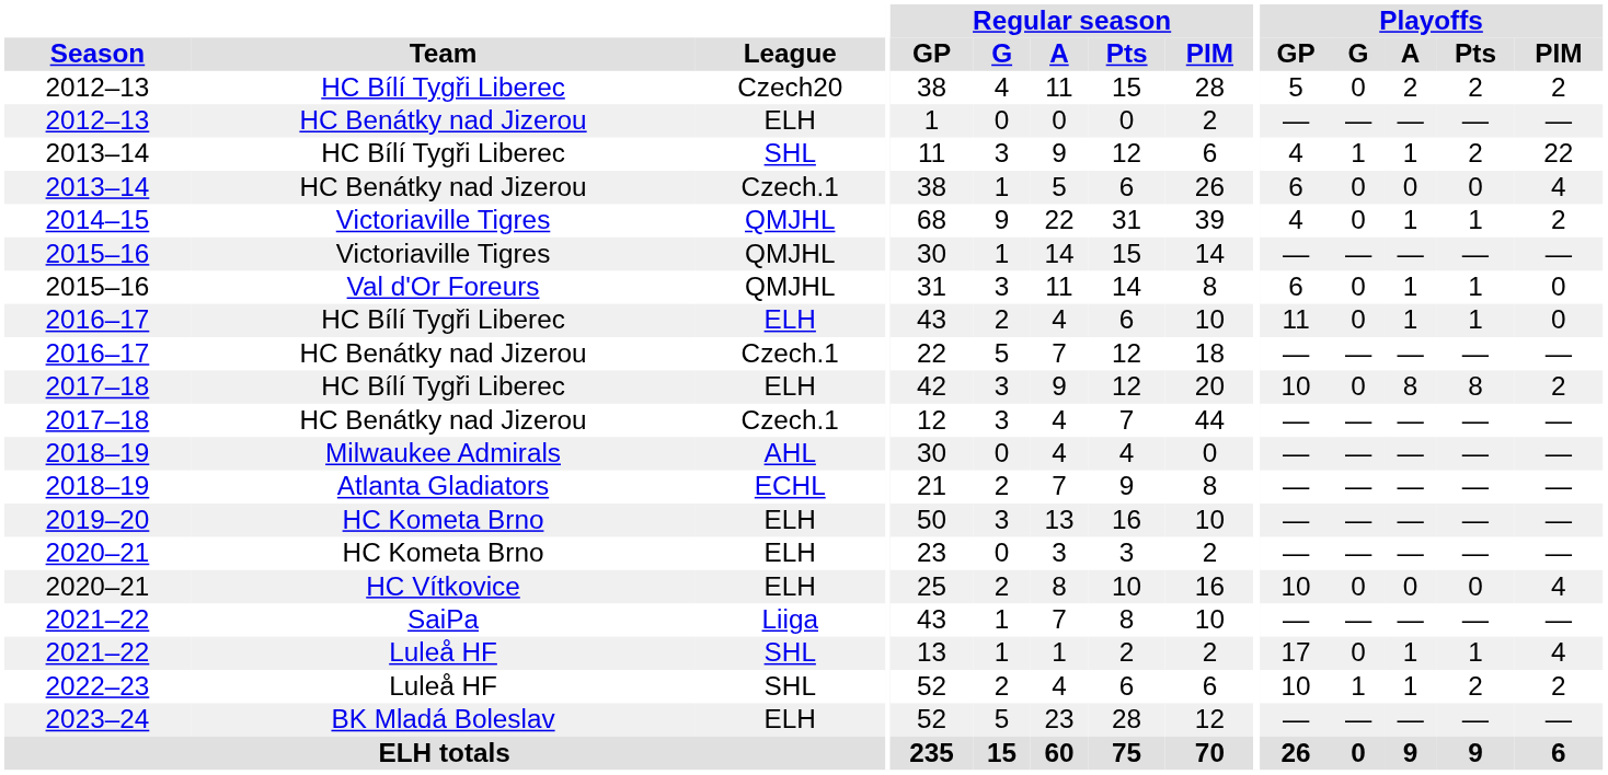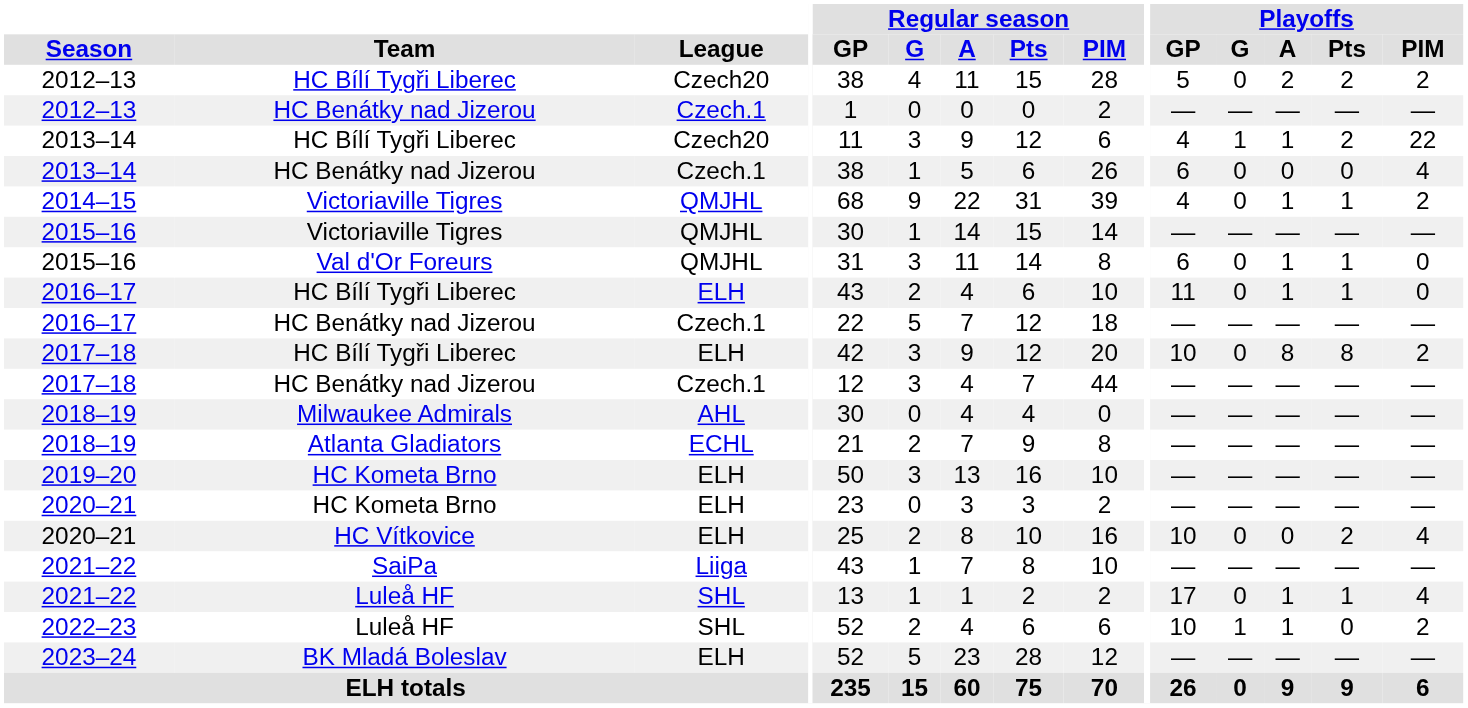 <table border="0" cellpadding="1" cellspacing="0" style="text-align:center; width:60em">
 <tr bgcolor="#e0e0e0">
 <th colspan="3" bgcolor="#ffffff"></th>
 <th rowspan="99" bgcolor="#ffffff"></th>
 <th colspan="5"><a href='#'>Regular season</a></th>
 <th rowspan="99" bgcolor="#ffffff"></th>
 <th colspan="5"><a href='#'>Playoffs</a></th>
 </tr>
 <tr bgcolor="#e0e0e0">
 <th><a href='#'>Season</a></th>
 <th>Team</th>
 <th>League</th>
 <th>GP</th>
 <th><a href='#'>G</a></th>
 <th><a href='#'>A</a></th>
 <th><a href='#'>Pts</a></th>
 <th><a href='#'>PIM</a></th>
 <th>GP</th>
 <th>G</th>
 <th>A</th>
 <th>Pts</th>
 <th>PIM</th>
 </tr>
 <tr>
 <td>2012–13</td>
 <td><a href='#'>HC Bílí Tygři Liberec</a></td>
 <td>Czech20</td>
 <td>38</td>
 <td>4</td>
 <td>11</td>
 <td>15</td>
 <td>28</td>
 <td>5</td>
 <td>0</td>
 <td>2</td>
 <td>2</td>
 <td>2</td>
 </tr>
 <tr bgcolor="#f0f0f0">
 <td><a href='#'>2012–13</a></td>
 <td><a href='#'>HC Benátky nad Jizerou</a></td>
-<td>ELH</td>
+<td><a href='#'>Czech.1</a></td>
 <td>1</td>
 <td>0</td>
 <td>0</td>
 <td>0</td>
 <td>2</td>
 <td>—</td>
 <td>—</td>
 <td>—</td>
 <td>—</td>
 <td>—</td>
 </tr>
 <tr>
 <td>2013–14</td>
 <td>HC Bílí Tygři Liberec</td>
-<td><a href='#'>SHL</a></td>
+<td>Czech20</td>
 <td>11</td>
 <td>3</td>
 <td>9</td>
 <td>12</td>
 <td>6</td>
 <td>4</td>
 <td>1</td>
 <td>1</td>
 <td>2</td>
 <td>22</td>
 </tr>
 <tr bgcolor="#f0f0f0">
 <td><a href='#'>2013–14</a></td>
 <td>HC Benátky nad Jizerou</td>
 <td>Czech.1</td>
 <td>38</td>
 <td>1</td>
 <td>5</td>
 <td>6</td>
 <td>26</td>
 <td>6</td>
 <td>0</td>
 <td>0</td>
 <td>0</td>
 <td>4</td>
 </tr>
 <tr>
 <td><a href='#'>2014–15</a></td>
 <td><a href='#'>Victoriaville Tigres</a></td>
 <td><a href='#'>QMJHL</a></td>
 <td>68</td>
 <td>9</td>
 <td>22</td>
 <td>31</td>
 <td>39</td>
 <td>4</td>
 <td>0</td>
 <td>1</td>
 <td>1</td>
 <td>2</td>
 </tr>
 <tr bgcolor="#f0f0f0">
 <td><a href='#'>2015–16</a></td>
 <td>Victoriaville Tigres</td>
 <td>QMJHL</td>
 <td>30</td>
 <td>1</td>
 <td>14</td>
 <td>15</td>
 <td>14</td>
 <td>—</td>
 <td>—</td>
 <td>—</td>
 <td>—</td>
 <td>—</td>
 </tr>
 <tr>
 <td>2015–16</td>
 <td><a href='#'>Val d'Or Foreurs</a></td>
 <td>QMJHL</td>
 <td>31</td>
 <td>3</td>
 <td>11</td>
 <td>14</td>
 <td>8</td>
 <td>6</td>
 <td>0</td>
 <td>1</td>
 <td>1</td>
 <td>0</td>
 </tr>
 <tr bgcolor="#f0f0f0">
 <td><a href='#'>2016–17</a></td>
 <td>HC Bílí Tygři Liberec</td>
 <td><a href='#'>ELH</a></td>
 <td>43</td>
 <td>2</td>
 <td>4</td>
 <td>6</td>
 <td>10</td>
 <td>11</td>
 <td>0</td>
 <td>1</td>
 <td>1</td>
 <td>0</td>
 </tr>
 <tr>
 <td><a href='#'>2016–17</a></td>
 <td>HC Benátky nad Jizerou</td>
 <td>Czech.1</td>
 <td>22</td>
 <td>5</td>
 <td>7</td>
 <td>12</td>
 <td>18</td>
 <td>—</td>
 <td>—</td>
 <td>—</td>
 <td>—</td>
 <td>—</td>
 </tr>
 <tr bgcolor="#f0f0f0">
 <td><a href='#'>2017–18</a></td>
 <td>HC Bílí Tygři Liberec</td>
 <td>ELH</td>
 <td>42</td>
 <td>3</td>
 <td>9</td>
 <td>12</td>
 <td>20</td>
 <td>10</td>
 <td>0</td>
 <td>8</td>
 <td>8</td>
 <td>2</td>
 </tr>
 <tr>
 <td><a href='#'>2017–18</a></td>
 <td>HC Benátky nad Jizerou</td>
 <td>Czech.1</td>
 <td>12</td>
 <td>3</td>
 <td>4</td>
 <td>7</td>
 <td>44</td>
 <td>—</td>
 <td>—</td>
 <td>—</td>
 <td>—</td>
 <td>—</td>
 </tr>
 <tr bgcolor="#f0f0f0">
 <td><a href='#'>2018–19</a></td>
 <td><a href='#'>Milwaukee Admirals</a></td>
 <td><a href='#'>AHL</a></td>
 <td>30</td>
 <td>0</td>
 <td>4</td>
 <td>4</td>
 <td>0</td>
 <td>—</td>
 <td>—</td>
 <td>—</td>
 <td>—</td>
 <td>—</td>
 </tr>
 <tr>
 <td><a href='#'>2018–19</a></td>
 <td><a href='#'>Atlanta Gladiators</a></td>
 <td><a href='#'>ECHL</a></td>
 <td>21</td>
 <td>2</td>
 <td>7</td>
 <td>9</td>
 <td>8</td>
 <td>—</td>
 <td>—</td>
 <td>—</td>
 <td>—</td>
 <td>—</td>
 </tr>
 <tr bgcolor="#f0f0f0">
 <td><a href='#'>2019–20</a></td>
 <td><a href='#'>HC Kometa Brno</a></td>
 <td>ELH</td>
 <td>50</td>
 <td>3</td>
 <td>13</td>
 <td>16</td>
 <td>10</td>
 <td>—</td>
 <td>—</td>
 <td>—</td>
 <td>—</td>
 <td>—</td>
 </tr>
 <tr>
 <td><a href='#'>2020–21</a></td>
 <td>HC Kometa Brno</td>
 <td>ELH</td>
 <td>23</td>
 <td>0</td>
 <td>3</td>
 <td>3</td>
 <td>2</td>
 <td>—</td>
 <td>—</td>
 <td>—</td>
 <td>—</td>
 <td>—</td>
 </tr>
 <tr bgcolor="#f0f0f0">
 <td>2020–21</td>
 <td><a href='#'>HC Vítkovice</a></td>
 <td>ELH</td>
 <td>25</td>
 <td>2</td>
 <td>8</td>
 <td>10</td>
 <td>16</td>
 <td>10</td>
 <td>0</td>
 <td>0</td>
-<td>0</td>
+<td>2</td>
 <td>4</td>
 </tr>
 <tr>
 <td><a href='#'>2021–22</a></td>
 <td><a href='#'>SaiPa</a></td>
 <td><a href='#'>Liiga</a></td>
 <td>43</td>
 <td>1</td>
 <td>7</td>
 <td>8</td>
 <td>10</td>
 <td>—</td>
 <td>—</td>
 <td>—</td>
 <td>—</td>
 <td>—</td>
 </tr>
 <tr bgcolor="#f0f0f0">
 <td><a href='#'>2021–22</a></td>
 <td><a href='#'>Luleå HF</a></td>
 <td><a href='#'>SHL</a></td>
 <td>13</td>
 <td>1</td>
 <td>1</td>
 <td>2</td>
 <td>2</td>
 <td>17</td>
 <td>0</td>
 <td>1</td>
 <td>1</td>
 <td>4</td>
 </tr>
 <tr>
 <td><a href='#'>2022–23</a></td>
 <td>Luleå HF</td>
 <td>SHL</td>
 <td>52</td>
 <td>2</td>
 <td>4</td>
 <td>6</td>
 <td>6</td>
 <td>10</td>
 <td>1</td>
 <td>1</td>
-<td>2</td>
+<td>0</td>
 <td>2</td>
 </tr>
 <tr bgcolor="#f0f0f0">
 <td><a href='#'>2023–24</a></td>
 <td><a href='#'>BK Mladá Boleslav</a></td>
 <td>ELH</td>
 <td>52</td>
 <td>5</td>
 <td>23</td>
 <td>28</td>
 <td>12</td>
 <td>—</td>
 <td>—</td>
 <td>—</td>
 <td>—</td>
 <td>—</td>
 </tr>
 <tr bgcolor="#e0e0e0">
 <th colspan="3">ELH totals</th>
 <th>235</th>
 <th>15</th>
 <th>60</th>
 <th>75</th>
 <th>70</th>
 <th>26</th>
 <th>0</th>
 <th>9</th>
 <th>9</th>
 <th>6</th>
 </tr>
 </table>
